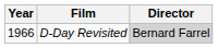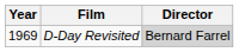 <table class="wikitable">
 <tr>
 <th>Year</th>
 <th>Film</th>
 <th>Director</th>
 </tr>
 <tr>
-<td>1966</td>
+<td>1969</td>
 <td><em>D-Day Revisited</em></td>
 <td style="background: lightgrey;">Bernard Farrel</td>
 </tr>
 </table>
